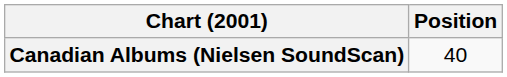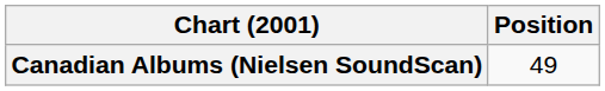 <table class="wikitable plainrowheaders" style="text-align:center">
 <tr>
 <th>Chart (2001)</th>
 <th>Position</th>
 </tr>
 <tr>
 <th scope="row">Canadian Albums (Nielsen SoundScan)</th>
-<td>40</td>
+<td>49</td>
 </tr>
 </table>
